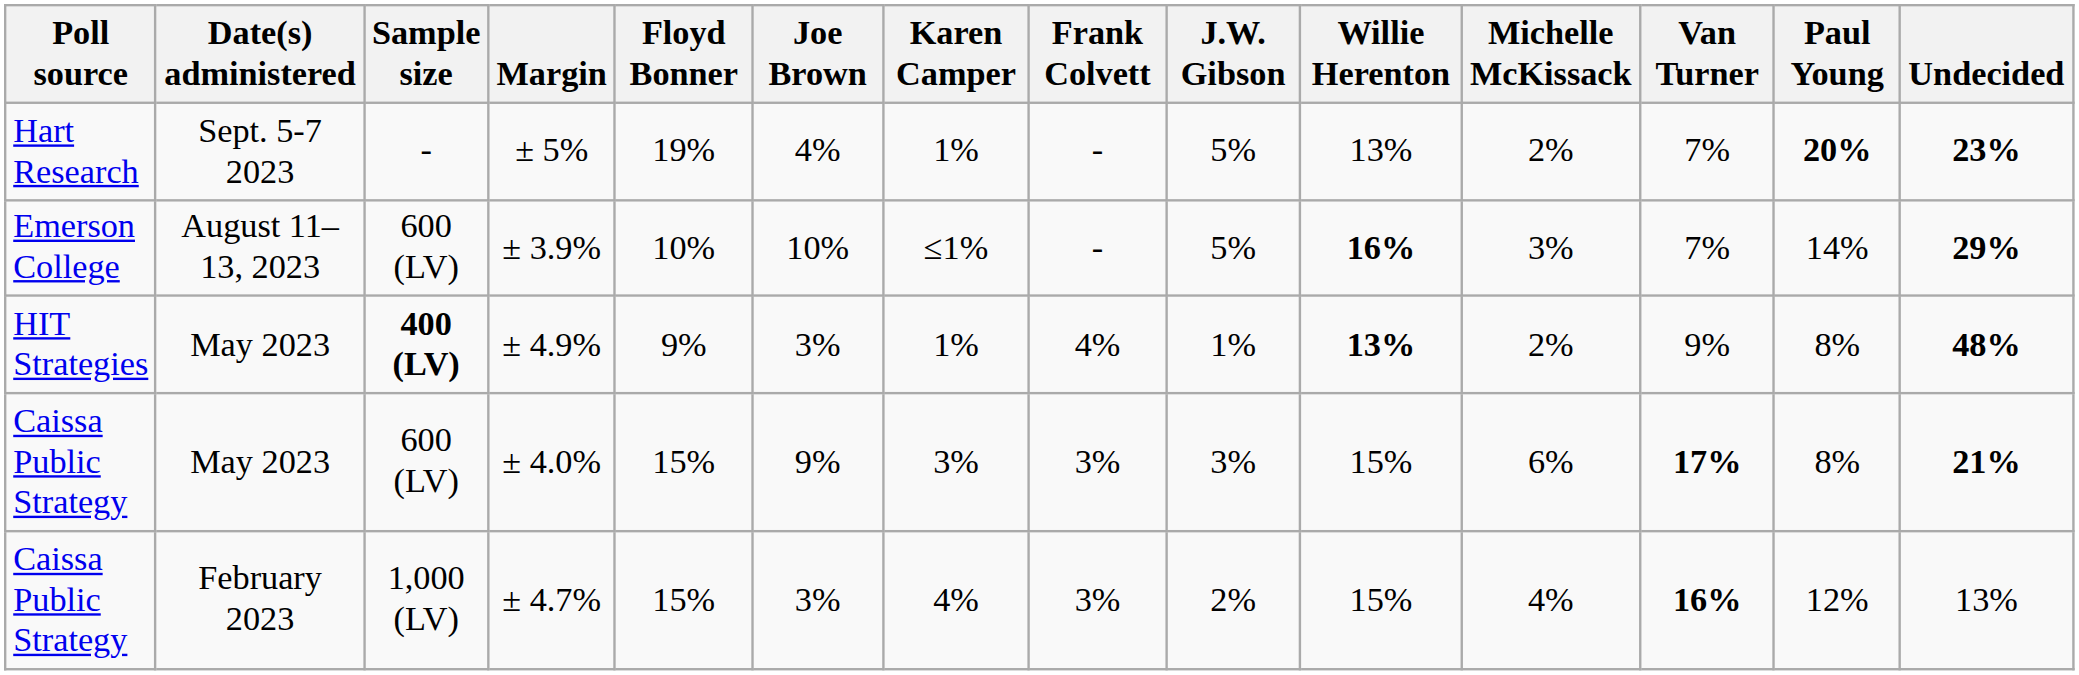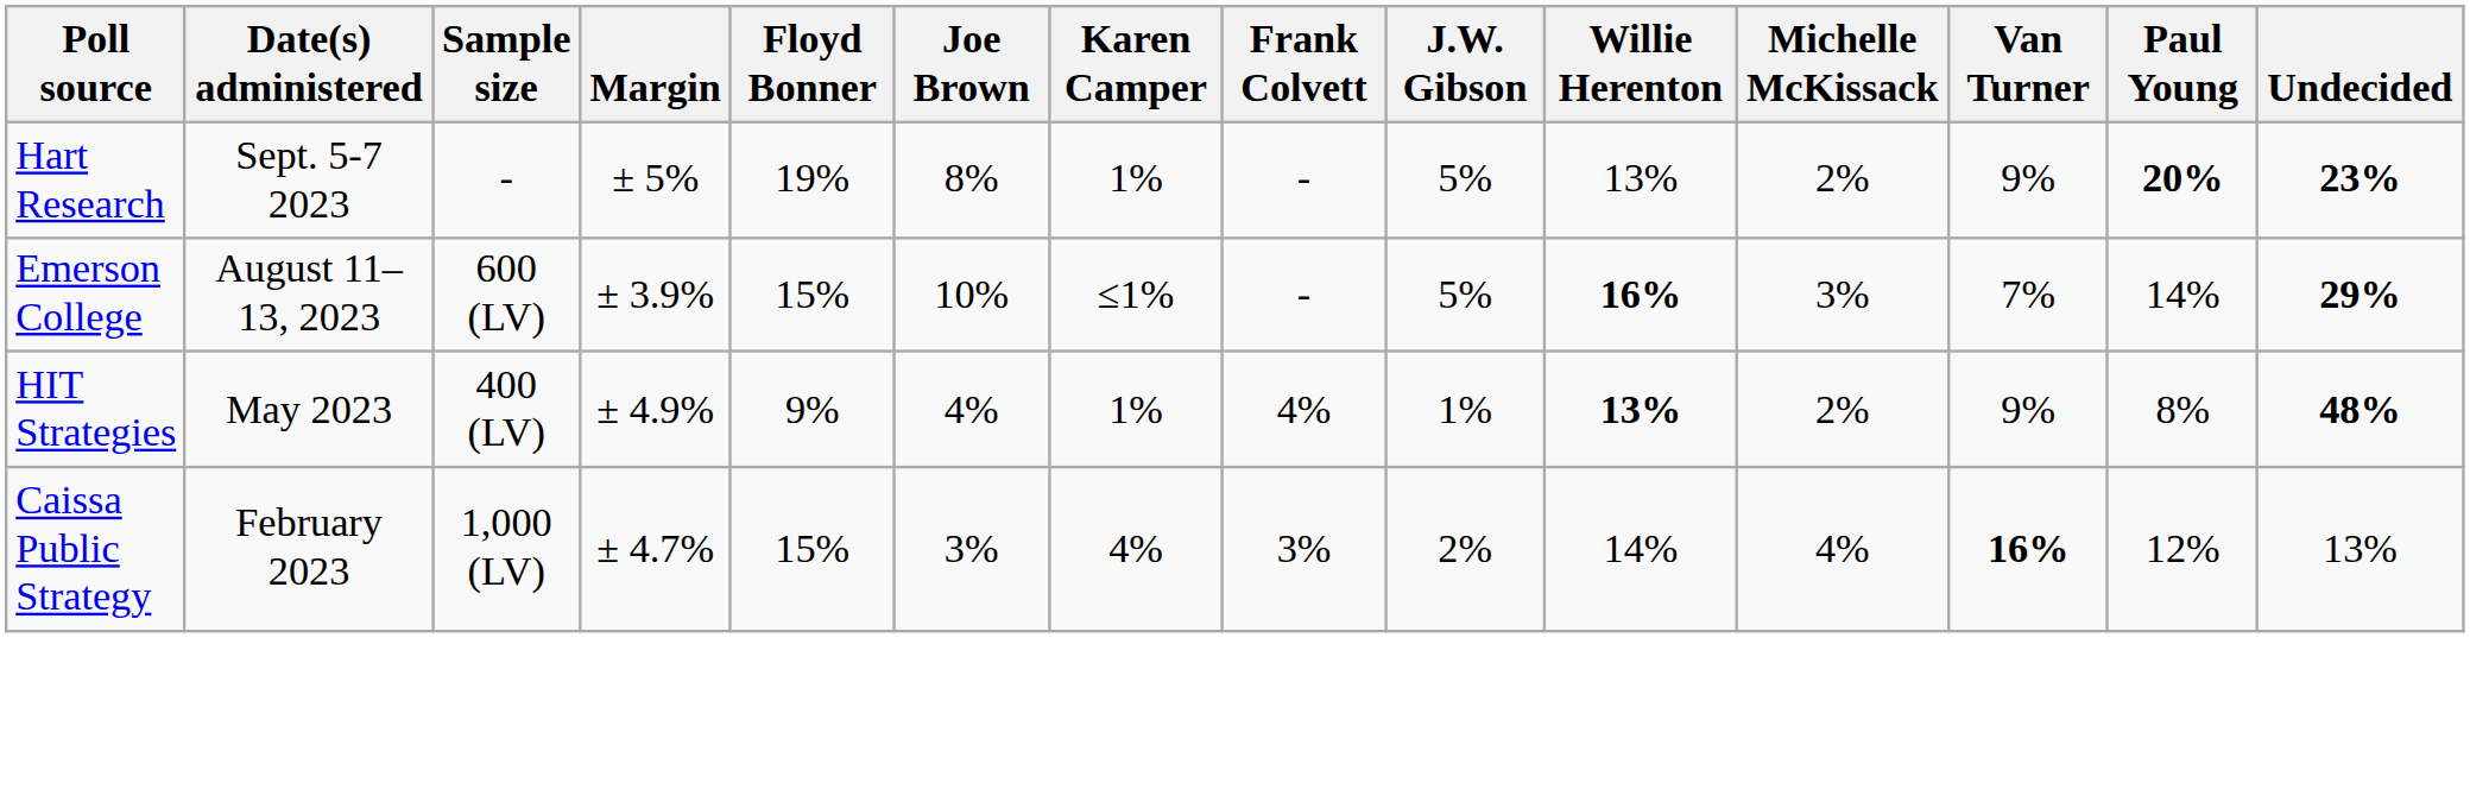 <table class="wikitable" style="font-size:90%;text-align:center;">
 <tr valign=bottom>
 <th>Poll source</th>
 <th>Date(s)<br>administered</th>
 <th>Sample<br>size</th>
 <th>Margin<br></th>
 <th style="width:70px;">Floyd<br>Bonner</th>
 <th style="width:70px;">Joe<br>Brown</th>
 <th style="width:70px;">Karen<br>Camper</th>
 <th style="width:70px;">Frank<br>Colvett</th>
 <th style="width:70px;">J.W.<br>Gibson</th>
 <th style="width:70px;">Willie<br>Herenton</th>
 <th style="width:70px;">Michelle<br>McKissack</th>
 <th style="width:70px;">Van<br>Turner</th>
 <th style="width:70px;">Paul<br>Young</th>
 <th>Undecided</th>
 </tr>
 <tr>
 <td style="text-align:left;"><a href='#'>Hart Research</a></td>
 <td>Sept. 5-7 2023</td>
 <td>-</td>
 <td>± 5%</td>
 <td>19%</td>
-<td>4%</td>
+<td>8%</td>
 <td>1%</td>
 <td>-</td>
 <td>5%</td>
 <td>13%</td>
 <td>2%</td>
-<td>7%</td>
+<td>9%</td>
 <td><strong>20%</strong></td>
 <td><strong>23%</strong></td>
 </tr>
 <tr>
 <td style="text-align:left;"><a href='#'>Emerson College</a></td>
 <td>August 11–13, 2023</td>
 <td>600 (LV)</td>
 <td>± 3.9%</td>
-<td>10%</td>
+<td>15%</td>
 <td>10%</td>
 <td>≤1%</td>
 <td>-</td>
 <td>5%</td>
 <td><strong>16%</strong></td>
 <td>3%</td>
 <td>7%</td>
 <td>14%</td>
 <td><strong>29%</strong></td>
 </tr>
 <tr>
 <td style="text-align:left;"><a href='#'>HIT Strategies</a></td>
 <td>May 2023</td>
-<td><strong>400 (LV)</strong></td>
+<td>400 (LV)</td>
 <td>± 4.9%</td>
 <td>9%</td>
-<td>3%</td>
+<td>4%</td>
 <td>1%</td>
 <td>4%</td>
 <td>1%</td>
 <td><strong>13%</strong></td>
 <td>2%</td>
 <td>9%</td>
 <td>8%</td>
 <td><strong>48%</strong></td>
 </tr>
 <tr>
 <td style="text-align:left;"><a href='#'>Caissa Public Strategy</a></td>
-<td>May 2023</td>
-<td>600 (LV)</td>
-<td>± 4.0%</td>
-<td>15%</td>
-<td>9%</td>
-<td>3%</td>
-<td>3%</td>
-<td>3%</td>
-<td>15%</td>
-<td>6%</td>
-<td><strong>17%</strong></td>
-<td>8%</td>
-<td><strong>21%</strong></td>
-</tr>
-<tr>
-<td style="text-align:left;"><a href='#'>Caissa Public Strategy</a></td>
 <td>February 2023</td>
 <td>1,000 (LV)</td>
 <td>± 4.7%</td>
 <td>15%</td>
 <td>3%</td>
 <td>4%</td>
 <td>3%</td>
 <td>2%</td>
-<td>15%</td>
+<td>14%</td>
 <td>4%</td>
 <td><strong>16%</strong></td>
 <td>12%</td>
 <td>13%</td>
 </tr>
 </table>
